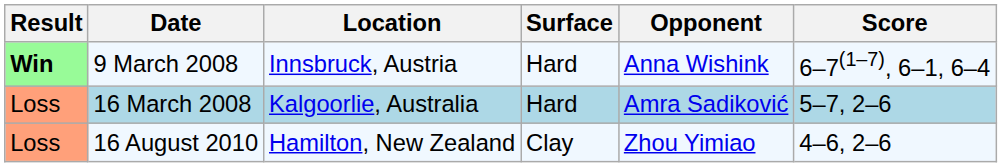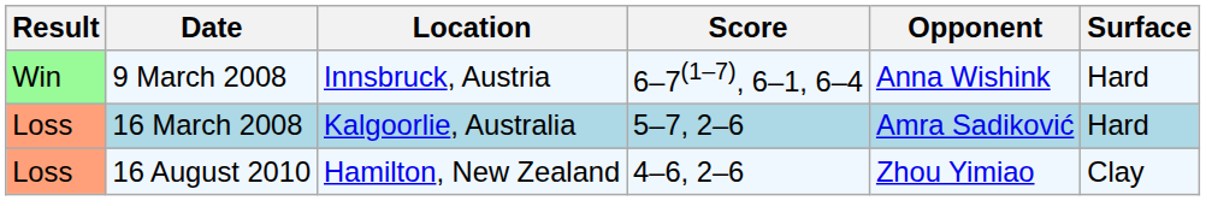 <table class="sortable wikitable">
 <tr>
 <th>Result</th>
 <th span="130">Date</th>
 <th span="220">Location</th>
+<th span="115" class="unsortable">Score</th>
+<th span="160">Opponent</th>
 <th span="75">Surface</th>
-<th span="160">Opponent</th>
-<th span="115" class="unsortable">Score</th>
 </tr>
 <tr style="background:#f0f8ff;">
-<td bgcolor="98FB98"><strong>Win</strong></td>
+<td bgcolor="98FB98">Win</td>
 <td>9 March 2008</td>
 <td><a href='#'>Innsbruck</a>, Austria</td>
+<td>6–7<sup>(1–7)</sup>, 6–1, 6–4</td>
+<td> <a href='#'>Anna Wishink</a></td>
 <td>Hard</td>
-<td> <a href='#'>Anna Wishink</a></td>
-<td>6–7<sup>(1–7)</sup>, 6–1, 6–4</td>
 </tr>
 <tr bgcolor="lightblue">
 <td bgcolor="FFA07A">Loss</td>
 <td>16 March 2008</td>
 <td><a href='#'>Kalgoorlie</a>, Australia</td>
+<td>5–7, 2–6</td>
+<td> <a href='#'>Amra Sadiković</a></td>
 <td>Hard</td>
-<td> <a href='#'>Amra Sadiković</a></td>
-<td>5–7, 2–6</td>
 </tr>
 <tr style="background:#f0f8ff;">
 <td bgcolor="FFA07A">Loss</td>
 <td>16 August 2010</td>
 <td><a href='#'>Hamilton</a>, New Zealand</td>
+<td>4–6, 2–6</td>
+<td> <a href='#'>Zhou Yimiao</a></td>
 <td>Clay</td>
-<td> <a href='#'>Zhou Yimiao</a></td>
-<td>4–6, 2–6</td>
 </tr>
 </table>
